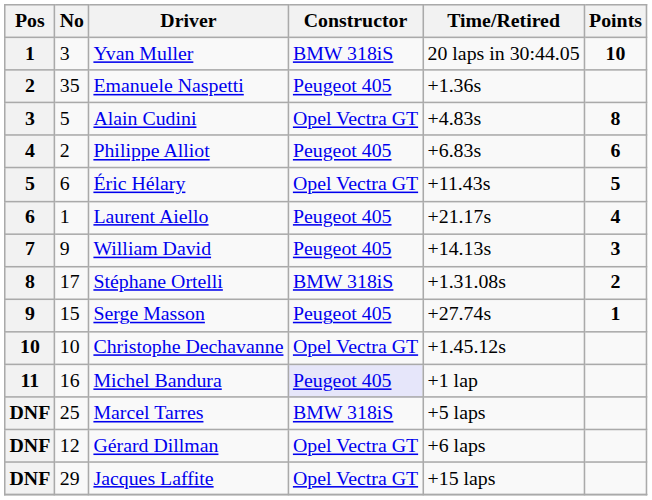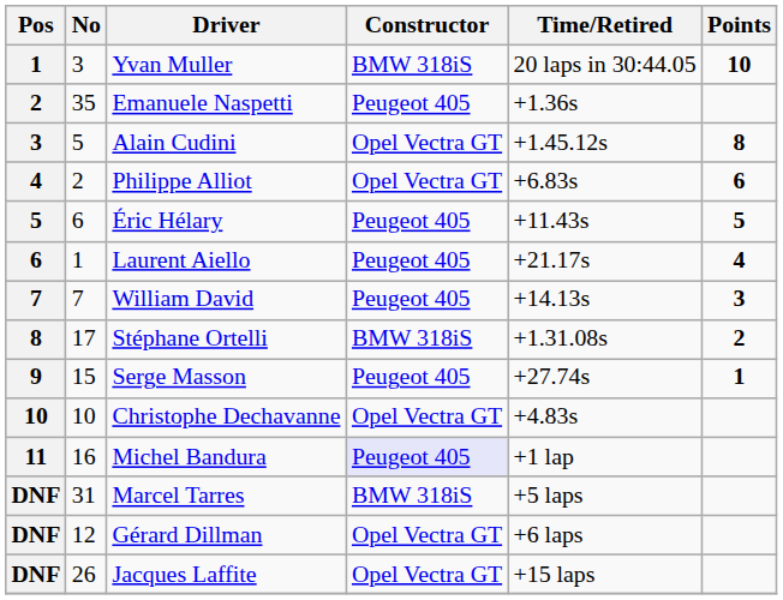 <table class="wikitable" style="font-size: 80%;">
 <tr>
 <th>Pos</th>
 <th>No</th>
 <th>Driver</th>
 <th>Constructor</th>
 <th>Time/Retired</th>
 <th>Points</th>
 </tr>
 <tr>
 <th>1</th>
 <td>3</td>
 <td> <a href='#'>Yvan Muller</a></td>
 <td><a href='#'>BMW 318iS</a></td>
 <td>20 laps in 30:44.05</td>
 <td align=center><strong>10</strong></td>
 </tr>
 <tr>
 <th>2</th>
 <td>35</td>
 <td> <a href='#'>Emanuele Naspetti</a></td>
 <td><a href='#'>Peugeot 405</a></td>
 <td>+1.36s</td>
 <td></td>
 </tr>
 <tr>
 <th>3</th>
 <td>5</td>
 <td> <a href='#'>Alain Cudini</a></td>
 <td><a href='#'> Opel Vectra GT</a></td>
-<td>+4.83s</td>
+<td>+1.45.12s</td>
 <td align=center><strong>8</strong></td>
 </tr>
 <tr>
 <th>4</th>
 <td>2</td>
 <td> <a href='#'>Philippe Alliot</a></td>
-<td><a href='#'>Peugeot 405</a></td>
+<td><a href='#'> Opel Vectra GT</a></td>
 <td>+6.83s</td>
 <td align=center><strong>6</strong></td>
 </tr>
 <tr>
 <th>5</th>
 <td>6</td>
 <td> <a href='#'>Éric Hélary</a></td>
-<td><a href='#'> Opel Vectra GT</a></td>
+<td><a href='#'>Peugeot 405</a></td>
 <td>+11.43s</td>
 <td align=center><strong>5</strong></td>
 </tr>
 <tr>
 <th>6</th>
 <td>1</td>
 <td> <a href='#'>Laurent Aiello</a></td>
 <td><a href='#'>Peugeot 405</a></td>
 <td>+21.17s</td>
 <td align=center><strong>4</strong></td>
 </tr>
 <tr>
 <th>7</th>
-<td>9</td>
+<td>7</td>
 <td> <a href='#'>William David</a></td>
 <td><a href='#'>Peugeot 405</a></td>
 <td>+14.13s</td>
 <td align=center><strong>3</strong></td>
 </tr>
 <tr>
 <th>8</th>
 <td>17</td>
 <td> <a href='#'>Stéphane Ortelli</a></td>
 <td><a href='#'>BMW 318iS</a></td>
 <td>+1.31.08s</td>
 <td align=center><strong>2</strong></td>
 </tr>
 <tr>
 <th>9</th>
 <td>15</td>
 <td> <a href='#'>Serge Masson</a></td>
 <td><a href='#'>Peugeot 405</a></td>
 <td>+27.74s</td>
 <td align=center><strong>1</strong></td>
 </tr>
 <tr>
 <th>10</th>
 <td>10</td>
 <td> <a href='#'>Christophe Dechavanne</a></td>
 <td><a href='#'> Opel Vectra GT</a></td>
-<td>+1.45.12s</td>
+<td>+4.83s</td>
 <td></td>
 </tr>
 <tr>
 <th>11</th>
 <td>16</td>
 <td> <a href='#'>Michel Bandura</a></td>
 <td style="background: lavender;"><a href='#'>Peugeot 405</a></td>
 <td>+1 lap</td>
 <td></td>
 </tr>
 <tr>
 <th>DNF</th>
-<td>25</td>
+<td>31</td>
 <td> <a href='#'>Marcel Tarres</a></td>
 <td><a href='#'>BMW 318iS</a></td>
 <td>+5 laps</td>
 <td></td>
 </tr>
 <tr>
 <th>DNF</th>
 <td>12</td>
 <td> <a href='#'>Gérard Dillman</a></td>
 <td><a href='#'> Opel Vectra GT</a></td>
 <td>+6 laps</td>
 <td></td>
 </tr>
 <tr>
 <th>DNF</th>
-<td>29</td>
+<td>26</td>
 <td> <a href='#'>Jacques Laffite</a></td>
 <td><a href='#'> Opel Vectra GT</a></td>
 <td>+15 laps</td>
 <td></td>
 </tr>
 <tr>
 </tr>
 </table>
